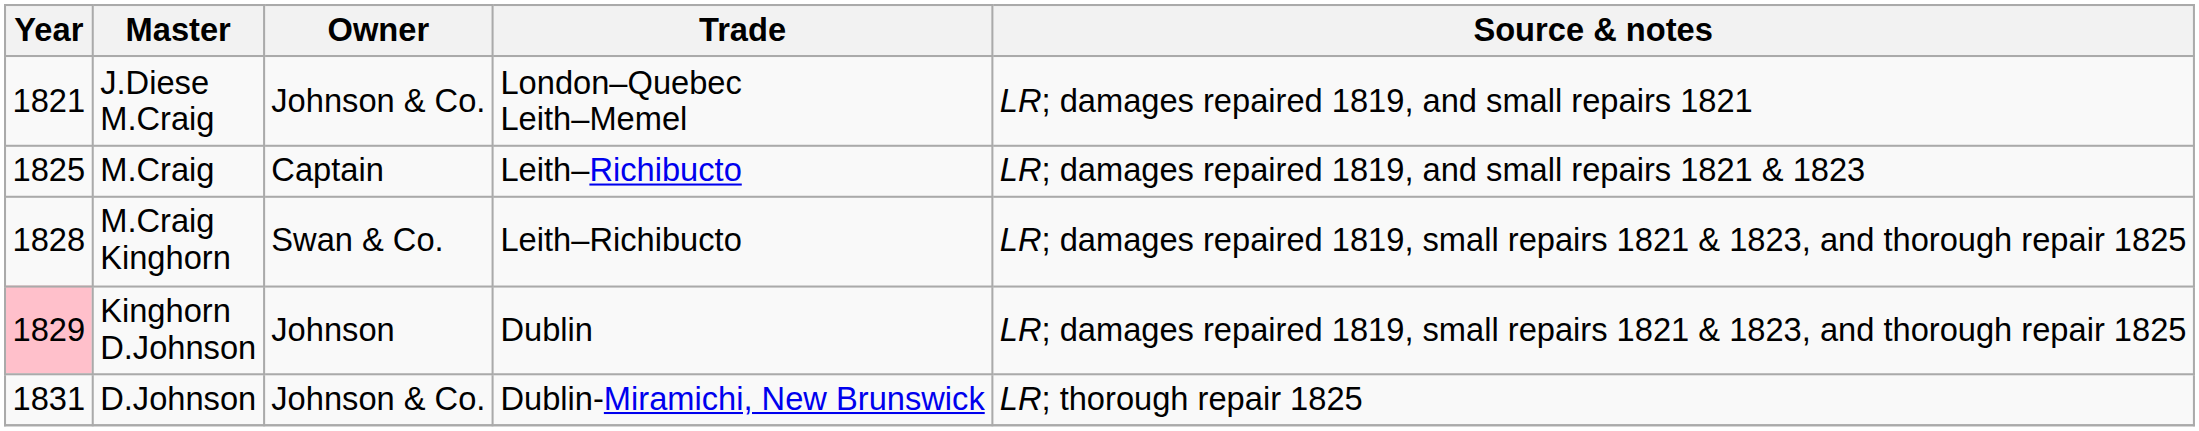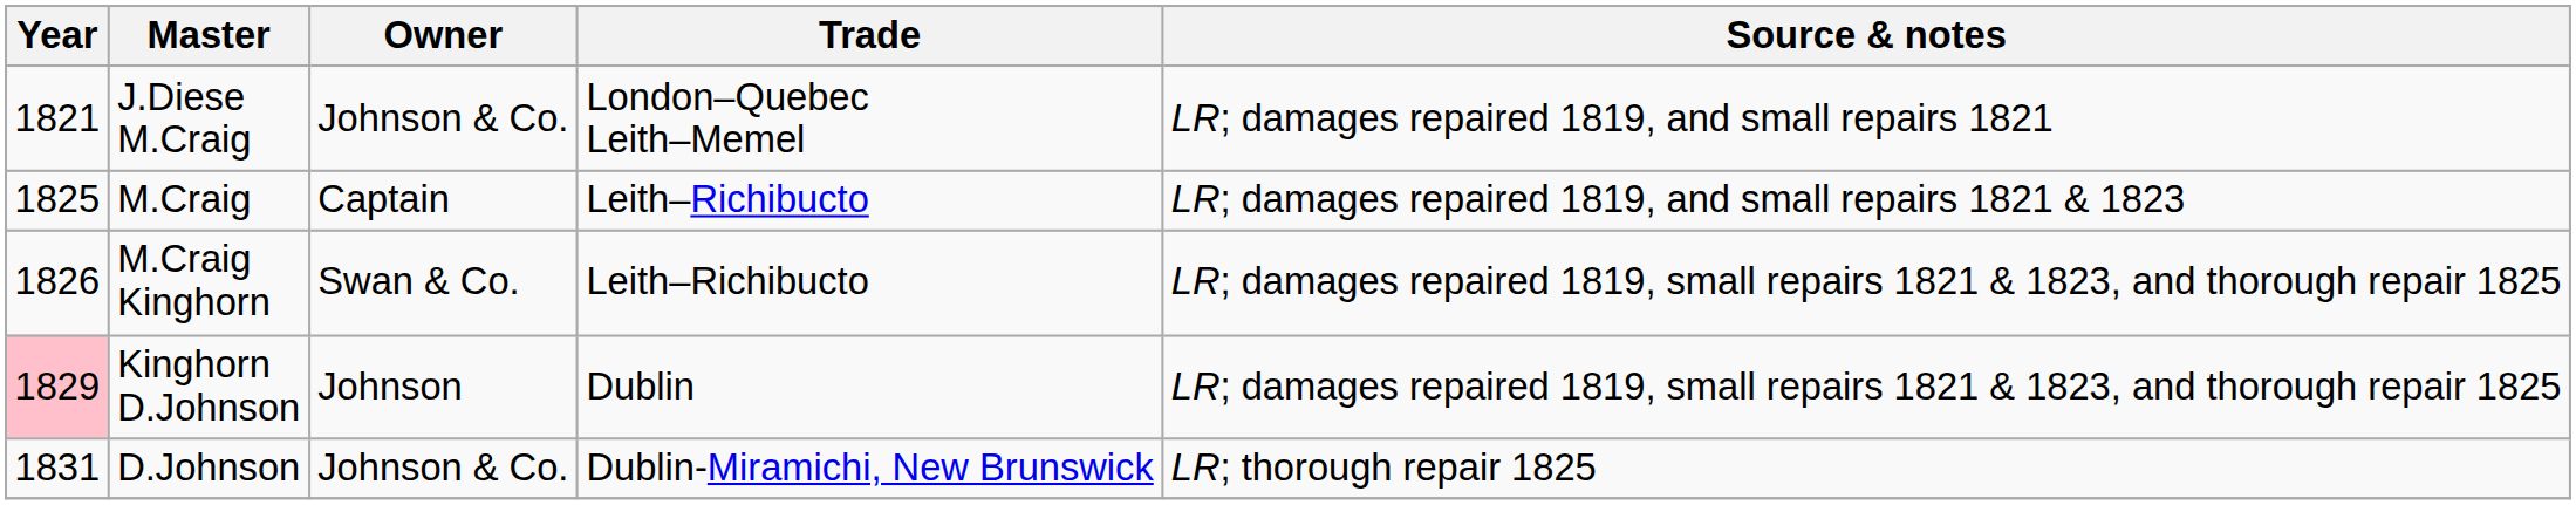 <table class="sortable wikitable">
 <tr>
 <th>Year</th>
 <th>Master</th>
 <th>Owner</th>
 <th>Trade</th>
 <th>Source & notes</th>
 </tr>
 <tr>
 <td>1821</td>
 <td>J.Diese<br>M.Craig</td>
 <td>Johnson & Co.</td>
 <td>London–Quebec<br>Leith–Memel</td>
 <td><em>LR</em>; damages repaired 1819, and small repairs 1821</td>
 </tr>
 <tr>
 <td>1825</td>
 <td>M.Craig</td>
 <td>Captain</td>
 <td>Leith–<a href='#'>Richibucto</a></td>
 <td><em>LR</em>; damages repaired 1819, and small repairs 1821 & 1823</td>
 </tr>
 <tr>
-<td>1828</td>
+<td>1826</td>
 <td>M.Craig<br>Kinghorn</td>
 <td>Swan & Co.</td>
 <td>Leith–Richibucto</td>
 <td><em>LR</em>; damages repaired 1819, small repairs 1821 & 1823, and thorough repair 1825</td>
 </tr>
 <tr>
 <td style="background: pink;">1829</td>
 <td>Kinghorn<br>D.Johnson</td>
 <td>Johnson</td>
 <td>Dublin</td>
 <td><em>LR</em>; damages repaired 1819, small repairs 1821 & 1823, and thorough repair 1825</td>
 </tr>
 <tr>
 <td>1831</td>
 <td>D.Johnson</td>
 <td>Johnson & Co.</td>
 <td>Dublin-<a href='#'>Miramichi, New Brunswick</a></td>
 <td><em>LR</em>; thorough repair 1825</td>
 </tr>
 <tr>
 </tr>
 </table>
